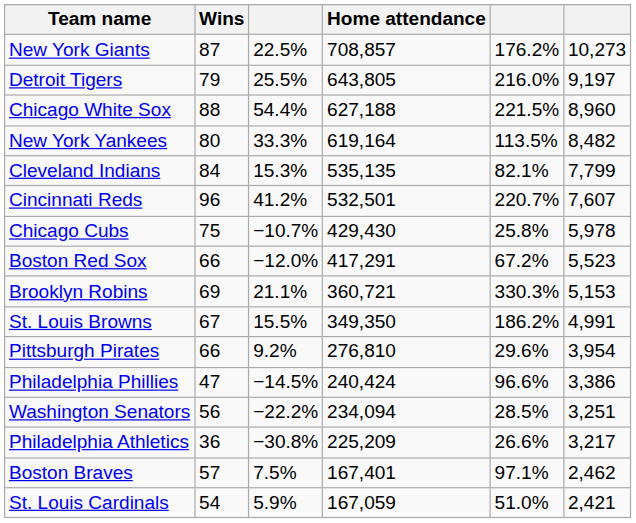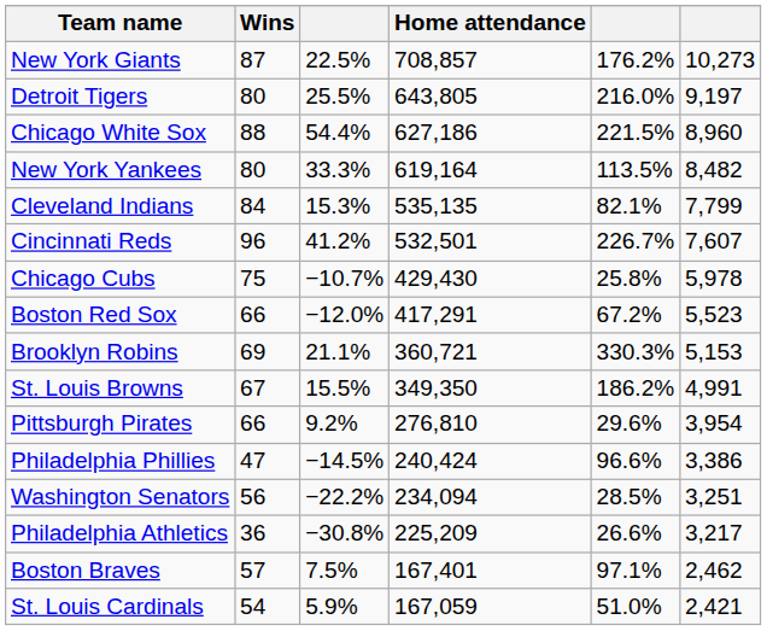 <table class="wikitable sortable">
 <tr style="text-align:center; font-size:larger;">
 </tr>
 <tr>
 <th>Team name</th>
 <th>Wins</th>
 <th></th>
 <th>Home attendance</th>
 <th></th>
 <th></th>
 </tr>
 <tr>
 <td><a href='#'>New York Giants</a></td>
 <td>87</td>
 <td>22.5%</td>
 <td>708,857</td>
 <td>176.2%</td>
 <td>10,273</td>
 </tr>
 <tr>
 <td><a href='#'>Detroit Tigers</a></td>
-<td>79</td>
+<td>80</td>
 <td>25.5%</td>
 <td>643,805</td>
 <td>216.0%</td>
 <td>9,197</td>
 </tr>
 <tr>
 <td><a href='#'>Chicago White Sox</a></td>
 <td>88</td>
 <td>54.4%</td>
-<td>627,188</td>
+<td>627,186</td>
 <td>221.5%</td>
 <td>8,960</td>
 </tr>
 <tr>
 <td><a href='#'>New York Yankees</a></td>
 <td>80</td>
 <td>33.3%</td>
 <td>619,164</td>
 <td>113.5%</td>
 <td>8,482</td>
 </tr>
 <tr>
 <td><a href='#'>Cleveland Indians</a></td>
 <td>84</td>
 <td>15.3%</td>
 <td>535,135</td>
 <td>82.1%</td>
 <td>7,799</td>
 </tr>
 <tr>
 <td><a href='#'>Cincinnati Reds</a></td>
 <td>96</td>
 <td>41.2%</td>
 <td>532,501</td>
-<td>220.7%</td>
+<td>226.7%</td>
 <td>7,607</td>
 </tr>
 <tr>
 <td><a href='#'>Chicago Cubs</a></td>
 <td>75</td>
 <td>−10.7%</td>
 <td>429,430</td>
 <td>25.8%</td>
 <td>5,978</td>
 </tr>
 <tr>
 <td><a href='#'>Boston Red Sox</a></td>
 <td>66</td>
 <td>−12.0%</td>
 <td>417,291</td>
 <td>67.2%</td>
 <td>5,523</td>
 </tr>
 <tr>
 <td><a href='#'>Brooklyn Robins</a></td>
 <td>69</td>
 <td>21.1%</td>
 <td>360,721</td>
 <td>330.3%</td>
 <td>5,153</td>
 </tr>
 <tr>
 <td><a href='#'>St. Louis Browns</a></td>
 <td>67</td>
 <td>15.5%</td>
 <td>349,350</td>
 <td>186.2%</td>
 <td>4,991</td>
 </tr>
 <tr>
 <td><a href='#'>Pittsburgh Pirates</a></td>
 <td>66</td>
 <td>9.2%</td>
 <td>276,810</td>
 <td>29.6%</td>
 <td>3,954</td>
 </tr>
 <tr>
 <td><a href='#'>Philadelphia Phillies</a></td>
 <td>47</td>
 <td>−14.5%</td>
 <td>240,424</td>
 <td>96.6%</td>
 <td>3,386</td>
 </tr>
 <tr>
 <td><a href='#'>Washington Senators</a></td>
 <td>56</td>
 <td>−22.2%</td>
 <td>234,094</td>
 <td>28.5%</td>
 <td>3,251</td>
 </tr>
 <tr>
 <td><a href='#'>Philadelphia Athletics</a></td>
 <td>36</td>
 <td>−30.8%</td>
 <td>225,209</td>
 <td>26.6%</td>
 <td>3,217</td>
 </tr>
 <tr>
 <td><a href='#'>Boston Braves</a></td>
 <td>57</td>
 <td>7.5%</td>
 <td>167,401</td>
 <td>97.1%</td>
 <td>2,462</td>
 </tr>
 <tr>
 <td><a href='#'>St. Louis Cardinals</a></td>
 <td>54</td>
 <td>5.9%</td>
 <td>167,059</td>
 <td>51.0%</td>
 <td>2,421</td>
 </tr>
 </table>
